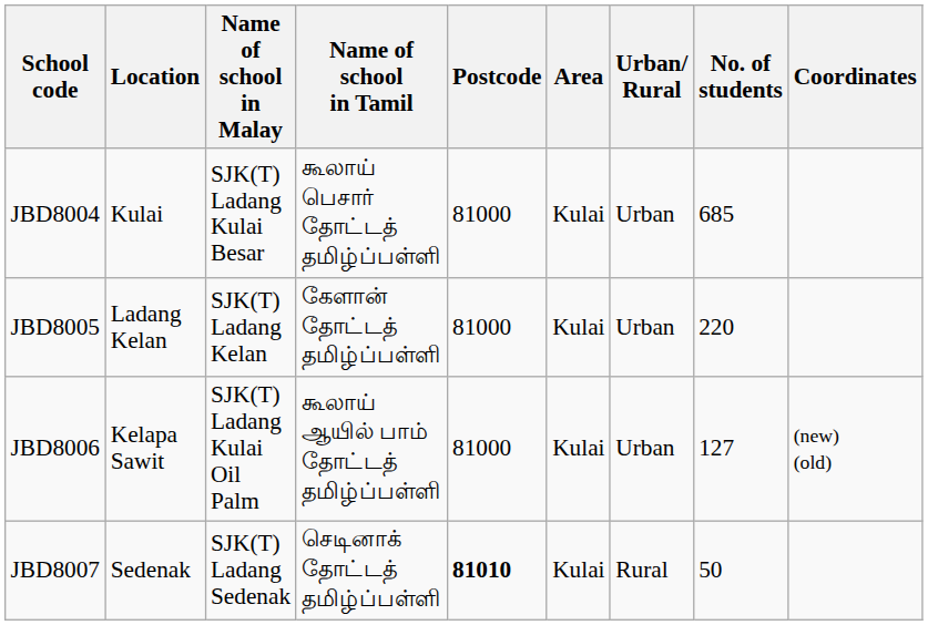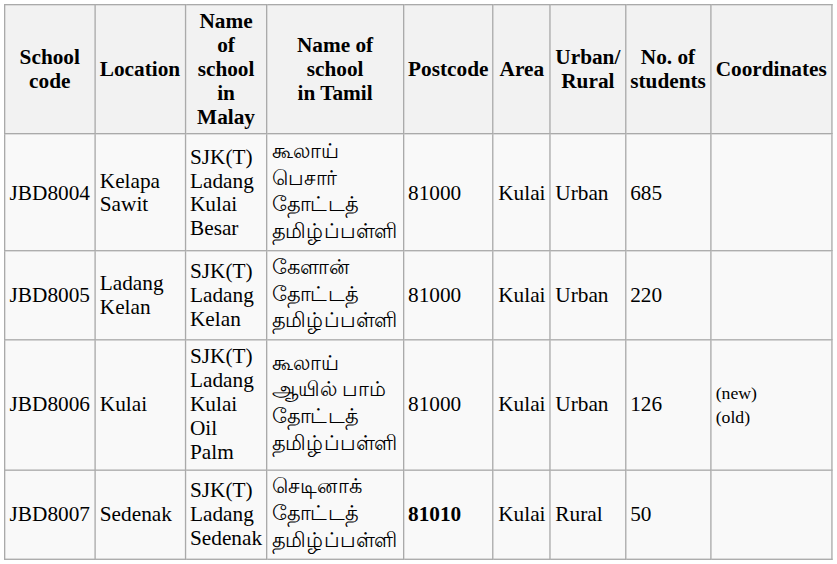 <table class="wikitable sortable">
 <tr>
 <th>School<br>code</th>
 <th>Location</th>
 <th>Name of school<br>in Malay</th>
 <th>Name of school<br>in Tamil</th>
 <th>Postcode</th>
 <th>Area</th>
 <th>Urban/<br>Rural</th>
 <th>No. of<br>students</th>
 <th>Coordinates</th>
 </tr>
 <tr>
 <td>JBD8004</td>
-<td>Kulai</td>
+<td>Kelapa Sawit</td>
 <td>SJK(T) Ladang Kulai Besar</td>
 <td>கூலாய் பெசார் தோட்டத் தமிழ்ப்பள்ளி</td>
 <td>81000</td>
 <td>Kulai</td>
 <td>Urban</td>
 <td>685</td>
 <td></td>
 </tr>
 <tr>
 <td>JBD8005</td>
 <td>Ladang Kelan</td>
 <td>SJK(T) Ladang Kelan</td>
 <td>கேளான் தோட்டத் தமிழ்ப்பள்ளி</td>
 <td>81000</td>
 <td>Kulai</td>
 <td>Urban</td>
 <td>220</td>
 <td></td>
 </tr>
 <tr>
 <td>JBD8006</td>
-<td>Kelapa Sawit</td>
+<td>Kulai</td>
 <td>SJK(T) Ladang Kulai Oil Palm</td>
 <td>கூலாய் ஆயில் பாம் தோட்டத் தமிழ்ப்பள்ளி</td>
 <td>81000</td>
 <td>Kulai</td>
 <td>Urban</td>
-<td>127</td>
+<td>126</td>
 <td><small>(new)</small><br><small>(old)</small></td>
 </tr>
 <tr>
 <td>JBD8007</td>
 <td>Sedenak</td>
 <td>SJK(T) Ladang Sedenak</td>
 <td>செடினாக் தோட்டத் தமிழ்ப்பள்ளி</td>
 <td><strong>81010</strong></td>
 <td>Kulai</td>
 <td>Rural</td>
 <td>50</td>
 <td></td>
 </tr>
 </table>
